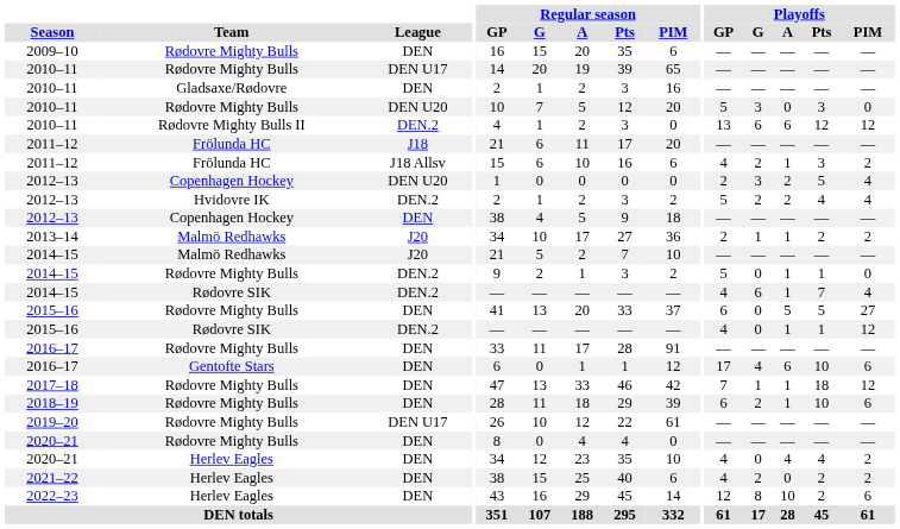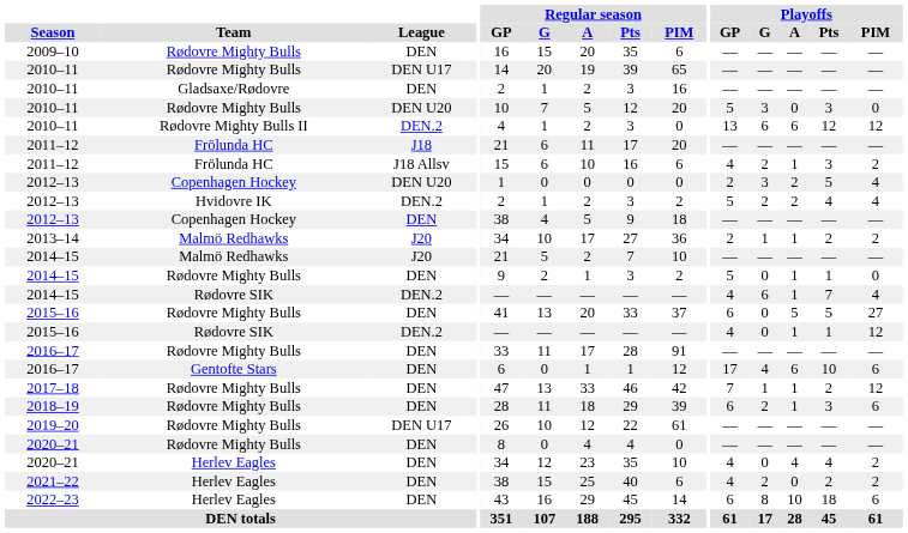 <table border="0" cellpadding="1" cellspacing="0" style="text-align:center; width:60em">
 <tr bgcolor="#e0e0e0">
 <th colspan="3" bgcolor="#ffffff"></th>
 <th rowspan="99" bgcolor="#ffffff"></th>
 <th colspan="5"><a href='#'>Regular season</a></th>
 <th rowspan="99" bgcolor="#ffffff"></th>
 <th colspan="5"><a href='#'>Playoffs</a></th>
 </tr>
 <tr bgcolor="#e0e0e0">
 <th><a href='#'>Season</a></th>
 <th>Team</th>
 <th>League</th>
 <th>GP</th>
 <th><a href='#'>G</a></th>
 <th><a href='#'>A</a></th>
 <th><a href='#'>Pts</a></th>
 <th><a href='#'>PIM</a></th>
 <th>GP</th>
 <th>G</th>
 <th>A</th>
 <th>Pts</th>
 <th>PIM</th>
 </tr>
 <tr>
 <td>2009–10</td>
 <td><a href='#'>Rødovre Mighty Bulls</a></td>
 <td>DEN</td>
 <td>16</td>
 <td>15</td>
 <td>20</td>
 <td>35</td>
 <td>6</td>
 <td>—</td>
 <td>—</td>
 <td>—</td>
 <td>—</td>
 <td>—</td>
 </tr>
 <tr bgcolor="#f0f0f0">
 <td>2010–11</td>
 <td>Rødovre Mighty Bulls</td>
 <td>DEN U17</td>
 <td>14</td>
 <td>20</td>
 <td>19</td>
 <td>39</td>
 <td>65</td>
 <td>—</td>
 <td>—</td>
 <td>—</td>
 <td>—</td>
 <td>—</td>
 </tr>
 <tr>
 <td>2010–11</td>
 <td>Gladsaxe/Rødovre</td>
 <td>DEN</td>
 <td>2</td>
 <td>1</td>
 <td>2</td>
 <td>3</td>
 <td>16</td>
 <td>—</td>
 <td>—</td>
 <td>—</td>
 <td>—</td>
 <td>—</td>
 </tr>
 <tr bgcolor="#f0f0f0">
 <td>2010–11</td>
 <td>Rødovre Mighty Bulls</td>
 <td>DEN U20</td>
 <td>10</td>
 <td>7</td>
 <td>5</td>
 <td>12</td>
 <td>20</td>
 <td>5</td>
 <td>3</td>
 <td>0</td>
 <td>3</td>
 <td>0</td>
 </tr>
 <tr>
 <td>2010–11</td>
 <td>Rødovre Mighty Bulls II</td>
 <td><a href='#'>DEN.2</a></td>
 <td>4</td>
 <td>1</td>
 <td>2</td>
 <td>3</td>
 <td>0</td>
 <td>13</td>
 <td>6</td>
 <td>6</td>
 <td>12</td>
 <td>12</td>
 </tr>
 <tr bgcolor="#f0f0f0">
 <td>2011–12</td>
 <td><a href='#'>Frölunda HC</a></td>
 <td><a href='#'>J18</a></td>
 <td>21</td>
 <td>6</td>
 <td>11</td>
 <td>17</td>
 <td>20</td>
 <td>—</td>
 <td>—</td>
 <td>—</td>
 <td>—</td>
 <td>—</td>
 </tr>
 <tr>
 <td>2011–12</td>
 <td>Frölunda HC</td>
 <td>J18 Allsv</td>
 <td>15</td>
 <td>6</td>
 <td>10</td>
 <td>16</td>
 <td>6</td>
 <td>4</td>
 <td>2</td>
 <td>1</td>
 <td>3</td>
 <td>2</td>
 </tr>
 <tr bgcolor="#f0f0f0">
 <td>2012–13</td>
 <td><a href='#'>Copenhagen Hockey</a></td>
 <td>DEN U20</td>
 <td>1</td>
 <td>0</td>
 <td>0</td>
 <td>0</td>
 <td>0</td>
 <td>2</td>
 <td>3</td>
 <td>2</td>
 <td>5</td>
 <td>4</td>
 </tr>
 <tr>
 <td>2012–13</td>
 <td>Hvidovre IK</td>
 <td>DEN.2</td>
 <td>2</td>
 <td>1</td>
 <td>2</td>
 <td>3</td>
 <td>2</td>
 <td>5</td>
 <td>2</td>
 <td>2</td>
 <td>4</td>
 <td>4</td>
 </tr>
 <tr bgcolor="#f0f0f0">
 <td><a href='#'>2012–13</a></td>
 <td>Copenhagen Hockey</td>
 <td><a href='#'>DEN</a></td>
 <td>38</td>
 <td>4</td>
 <td>5</td>
 <td>9</td>
 <td>18</td>
 <td>—</td>
 <td>—</td>
 <td>—</td>
 <td>—</td>
 <td>—</td>
 </tr>
 <tr>
 <td>2013–14</td>
 <td><a href='#'>Malmö Redhawks</a></td>
 <td><a href='#'>J20</a></td>
 <td>34</td>
 <td>10</td>
 <td>17</td>
 <td>27</td>
 <td>36</td>
 <td>2</td>
 <td>1</td>
 <td>1</td>
 <td>2</td>
 <td>2</td>
 </tr>
 <tr bgcolor="#f0f0f0">
 <td>2014–15</td>
 <td>Malmö Redhawks</td>
 <td>J20</td>
 <td>21</td>
 <td>5</td>
 <td>2</td>
 <td>7</td>
 <td>10</td>
 <td>—</td>
 <td>—</td>
 <td>—</td>
 <td>—</td>
 <td>—</td>
 </tr>
 <tr>
 <td><a href='#'>2014–15</a></td>
 <td>Rødovre Mighty Bulls</td>
-<td>DEN.2</td>
+<td>DEN</td>
 <td>9</td>
 <td>2</td>
 <td>1</td>
 <td>3</td>
 <td>2</td>
 <td>5</td>
 <td>0</td>
 <td>1</td>
 <td>1</td>
 <td>0</td>
 </tr>
 <tr bgcolor="#f0f0f0">
 <td>2014–15</td>
 <td>Rødovre SIK</td>
 <td>DEN.2</td>
 <td>—</td>
 <td>—</td>
 <td>—</td>
 <td>—</td>
 <td>—</td>
 <td>4</td>
 <td>6</td>
 <td>1</td>
 <td>7</td>
 <td>4</td>
 </tr>
 <tr>
 <td><a href='#'>2015–16</a></td>
 <td>Rødovre Mighty Bulls</td>
 <td>DEN</td>
 <td>41</td>
 <td>13</td>
 <td>20</td>
 <td>33</td>
 <td>37</td>
 <td>6</td>
 <td>0</td>
 <td>5</td>
 <td>5</td>
 <td>27</td>
 </tr>
 <tr bgcolor="#f0f0f0">
 <td>2015–16</td>
 <td>Rødovre SIK</td>
 <td>DEN.2</td>
 <td>—</td>
 <td>—</td>
 <td>—</td>
 <td>—</td>
 <td>—</td>
 <td>4</td>
 <td>0</td>
 <td>1</td>
 <td>1</td>
 <td>12</td>
 </tr>
 <tr>
 <td><a href='#'>2016–17</a></td>
 <td>Rødovre Mighty Bulls</td>
 <td>DEN</td>
 <td>33</td>
 <td>11</td>
 <td>17</td>
 <td>28</td>
 <td>91</td>
 <td>—</td>
 <td>—</td>
 <td>—</td>
 <td>—</td>
 <td>—</td>
 </tr>
 <tr bgcolor="#f0f0f0">
 <td>2016–17</td>
 <td><a href='#'>Gentofte Stars</a></td>
 <td>DEN</td>
 <td>6</td>
 <td>0</td>
 <td>1</td>
 <td>1</td>
 <td>12</td>
 <td>17</td>
 <td>4</td>
 <td>6</td>
 <td>10</td>
 <td>6</td>
 </tr>
 <tr>
 <td><a href='#'>2017–18</a></td>
 <td>Rødovre Mighty Bulls</td>
 <td>DEN</td>
 <td>47</td>
 <td>13</td>
 <td>33</td>
 <td>46</td>
 <td>42</td>
 <td>7</td>
 <td>1</td>
 <td>1</td>
-<td>18</td>
+<td>2</td>
 <td>12</td>
 </tr>
 <tr bgcolor="#f0f0f0">
 <td><a href='#'>2018–19</a></td>
 <td>Rødovre Mighty Bulls</td>
 <td>DEN</td>
 <td>28</td>
 <td>11</td>
 <td>18</td>
 <td>29</td>
 <td>39</td>
 <td>6</td>
 <td>2</td>
 <td>1</td>
-<td>10</td>
+<td>3</td>
 <td>6</td>
 </tr>
 <tr>
 <td><a href='#'>2019–20</a></td>
 <td>Rødovre Mighty Bulls</td>
 <td>DEN U17</td>
 <td>26</td>
 <td>10</td>
 <td>12</td>
 <td>22</td>
 <td>61</td>
 <td>—</td>
 <td>—</td>
 <td>—</td>
 <td>—</td>
 <td>—</td>
 </tr>
 <tr bgcolor="#f0f0f0">
 <td><a href='#'>2020–21</a></td>
 <td>Rødovre Mighty Bulls</td>
 <td>DEN</td>
 <td>8</td>
 <td>0</td>
 <td>4</td>
 <td>4</td>
 <td>0</td>
 <td>—</td>
 <td>—</td>
 <td>—</td>
 <td>—</td>
 <td>—</td>
 </tr>
 <tr>
 <td>2020–21</td>
 <td><a href='#'>Herlev Eagles</a></td>
 <td>DEN</td>
 <td>34</td>
 <td>12</td>
 <td>23</td>
 <td>35</td>
 <td>10</td>
 <td>4</td>
 <td>0</td>
 <td>4</td>
 <td>4</td>
 <td>2</td>
 </tr>
 <tr bgcolor="#f0f0f0">
 <td><a href='#'>2021–22</a></td>
 <td>Herlev Eagles</td>
 <td>DEN</td>
 <td>38</td>
 <td>15</td>
 <td>25</td>
 <td>40</td>
 <td>6</td>
 <td>4</td>
 <td>2</td>
 <td>0</td>
 <td>2</td>
 <td>2</td>
 </tr>
 <tr>
 <td><a href='#'>2022–23</a></td>
 <td>Herlev Eagles</td>
 <td>DEN</td>
 <td>43</td>
 <td>16</td>
 <td>29</td>
 <td>45</td>
 <td>14</td>
-<td>12</td>
+<td>6</td>
 <td>8</td>
 <td>10</td>
-<td>2</td>
+<td>18</td>
 <td>6</td>
 </tr>
 <tr bgcolor="#e0e0e0">
 <th colspan="3">DEN totals</th>
 <th>351</th>
 <th>107</th>
 <th>188</th>
 <th>295</th>
 <th>332</th>
 <th>61</th>
 <th>17</th>
 <th>28</th>
 <th>45</th>
 <th>61</th>
 </tr>
 </table>
